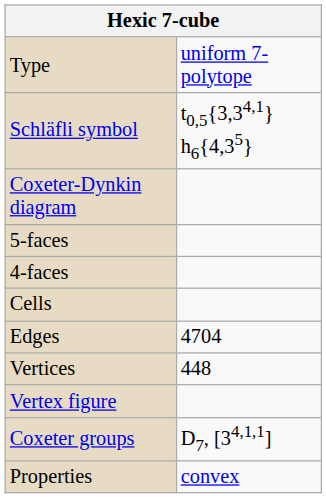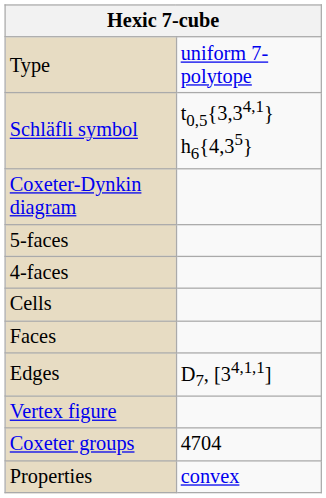 <table class="wikitable" align="right" style="margin-left:10px" width="250">
 <tr>
 <th bgcolor=#e7dcc3 colspan=2>Hexic 7-cube</th>
 </tr>
 <tr>
 <td bgcolor=#e7dcc3>Type</td>
 <td><a href='#'>uniform 7-polytope</a></td>
 </tr>
 <tr>
 <td bgcolor=#e7dcc3><a href='#'>Schläfli symbol</a></td>
 <td>t<sub>0,5</sub>{3,3<sup>4,1</sup>}<br>h<sub>6</sub>{4,3<sup>5</sup>}</td>
 </tr>
 <tr>
 <td bgcolor=#e7dcc3><a href='#'>Coxeter-Dynkin diagram</a></td>
 <td><br></td>
 </tr>
 <tr>
 <td bgcolor=#e7dcc3>5-faces</td>
 <td></td>
 </tr>
 <tr>
 <td bgcolor=#e7dcc3>4-faces</td>
 <td></td>
 </tr>
 <tr>
 <td bgcolor=#e7dcc3>Cells</td>
 <td></td>
 </tr>
 <tr>
-<td bgcolor=#e7dcc3>Edges</td>
-<td>4704</td>
+<td bgcolor=#e7dcc3>Faces</td>
+<td></td>
 </tr>
 <tr>
-<td bgcolor=#e7dcc3>Vertices</td>
-<td>448</td>
+<td bgcolor=#e7dcc3>Edges</td>
+<td>D<sub>7</sub>, [3<sup>4,1,1</sup>]</td>
 </tr>
 <tr>
 <td bgcolor=#e7dcc3><a href='#'>Vertex figure</a></td>
 <td></td>
 </tr>
 <tr>
 <td bgcolor=#e7dcc3><a href='#'>Coxeter groups</a></td>
-<td>D<sub>7</sub>, [3<sup>4,1,1</sup>]</td>
+<td>4704</td>
 </tr>
 <tr>
 <td bgcolor=#e7dcc3>Properties</td>
 <td><a href='#'>convex</a></td>
 </tr>
 </table>
